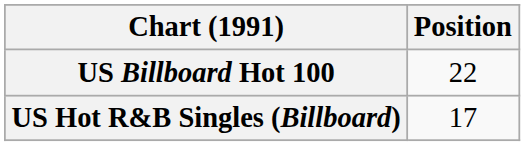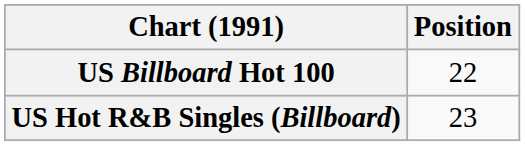 <table class="wikitable sortable plainrowheaders" style="text-align:center">
 <tr>
 <th>Chart (1991)</th>
 <th>Position</th>
 </tr>
 <tr>
 <th scope="row">US <em>Billboard</em> Hot 100</th>
 <td>22</td>
 </tr>
 <tr>
 <th scope="row">US Hot R&B Singles (<em>Billboard</em>)</th>
-<td>17</td>
+<td>23</td>
 </tr>
 </table>
